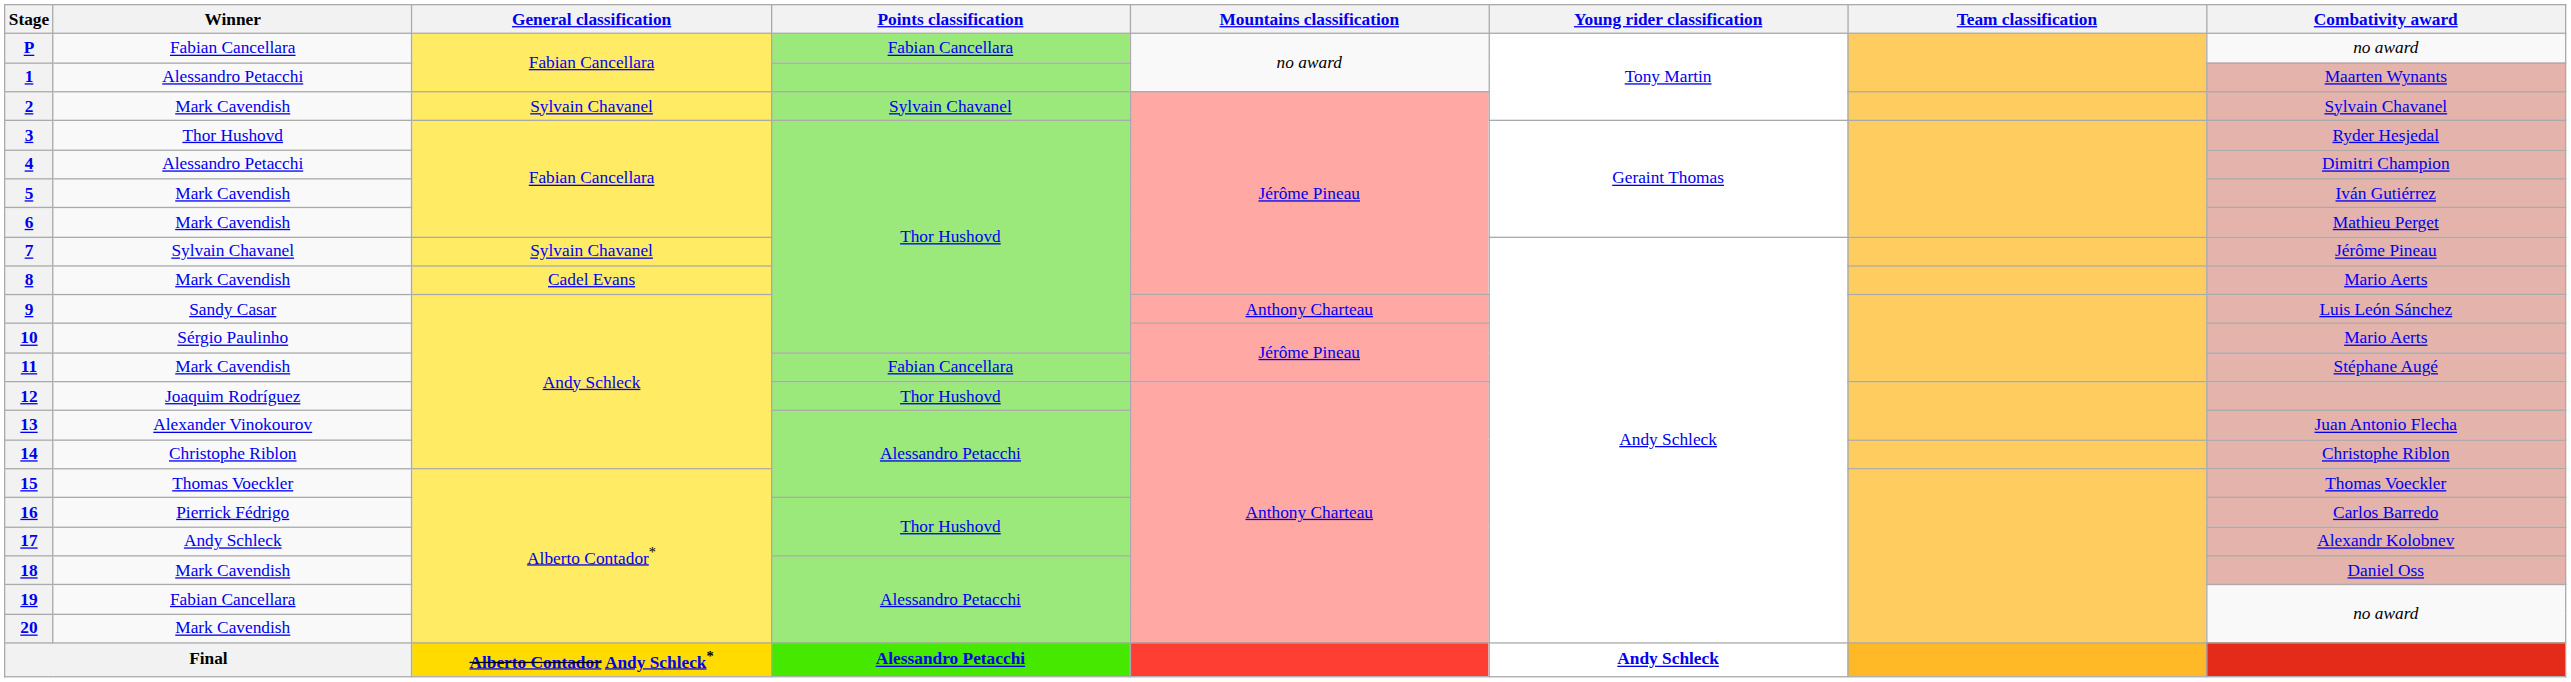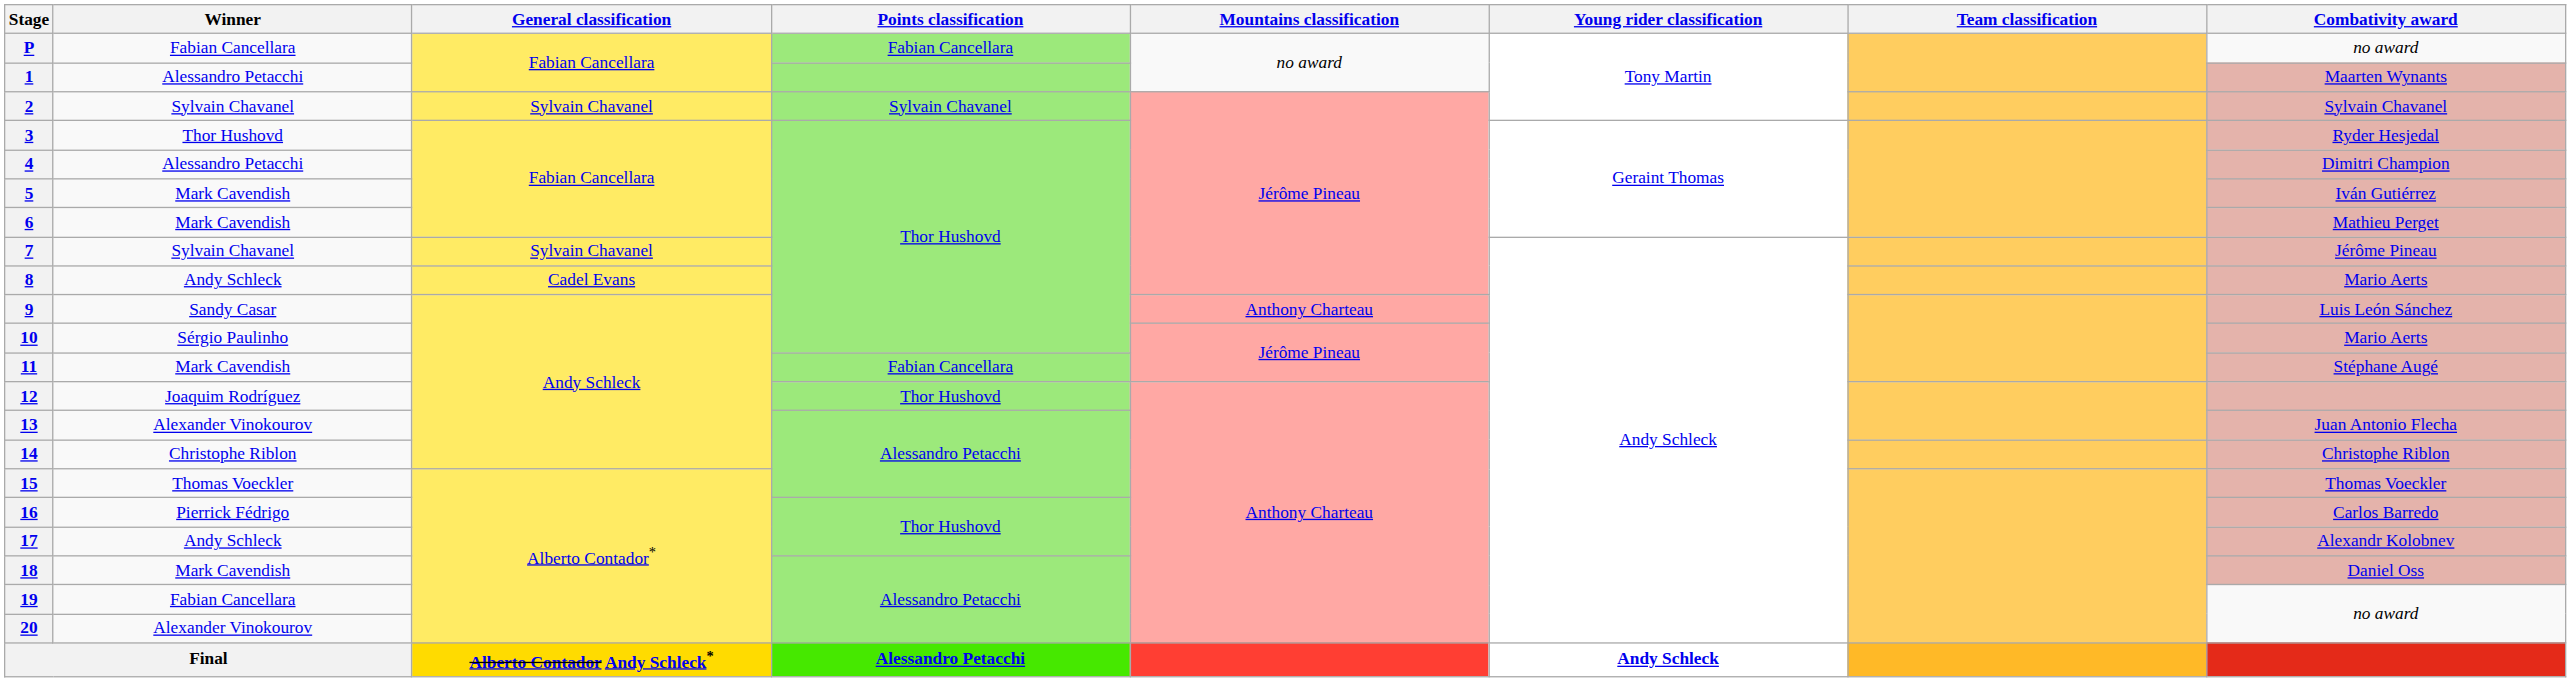 <table class="wikitable" style="text-align:center; font-size:smaller; clear:both;">
 <tr>
 <th scope="col" style="width:1%;">Stage</th>
 <th scope="col" style="width:14%;">Winner</th>
 <th scope="col" style="width:14%;"><a href='#'>General classification</a><br></th>
 <th scope="col" style="width:14%;"><a href='#'>Points classification</a><br></th>
 <th scope="col" style="width:14%;"><a href='#'>Mountains classification</a><br></th>
 <th scope="col" style="width:14%;"><a href='#'>Young rider classification</a><br></th>
 <th scope="col" style="width:14%;"><a href='#'>Team classification</a><br></th>
 <th scope="col" style="width:14%;"><a href='#'>Combativity award</a><br></th>
 </tr>
 <tr>
 <th scope="row"><a href='#'>P</a></th>
 <td><a href='#'>Fabian Cancellara</a></td>
 <td style="background:#FFEB64;" rowspan="2"><a href='#'>Fabian Cancellara</a></td>
 <td style="background:#9CE97B;"><a href='#'>Fabian Cancellara</a></td>
 <td rowspan="2"><em>no award</em></td>
 <td style="background:white;" rowspan="3"><a href='#'>Tony Martin</a></td>
 <td style="background:#FFCD5F;" rowspan="2"></td>
 <td><em>no award</em></td>
 </tr>
 <tr>
 <th scope="row"><a href='#'>1</a></th>
 <td><a href='#'>Alessandro Petacchi</a></td>
 <td style="background:#9CE97B;"></td>
 <td style="background:#E4B3AB;"><a href='#'>Maarten Wynants</a></td>
 </tr>
 <tr>
 <th scope="row"><a href='#'>2</a></th>
-<td><a href='#'>Mark Cavendish</a></td>
+<td><a href='#'>Sylvain Chavanel</a></td>
 <td style="background:#FFEB64;"><a href='#'>Sylvain Chavanel</a></td>
 <td style="background:#9CE97B;"><a href='#'>Sylvain Chavanel</a></td>
 <td style="background:#FFA8A4;" rowspan="7"><a href='#'>Jérôme Pineau</a></td>
 <td style="background:#FFCD5F;"></td>
 <td style="background:#E4B3AB;"><a href='#'>Sylvain Chavanel</a></td>
 </tr>
 <tr>
 <th scope="row"><a href='#'>3</a></th>
 <td><a href='#'>Thor Hushovd</a></td>
 <td style="background:#FFEB64;" rowspan="4"><a href='#'>Fabian Cancellara</a></td>
 <td style="background:#9CE97B;" rowspan="8"><a href='#'>Thor Hushovd</a></td>
 <td style="background:white;" rowspan="4"><a href='#'>Geraint Thomas</a></td>
 <td style="background:#FFCD5F;" rowspan="4"></td>
 <td style="background:#E4B3AB;"><a href='#'>Ryder Hesjedal</a></td>
 </tr>
 <tr>
 <th scope="row"><a href='#'>4</a></th>
 <td><a href='#'>Alessandro Petacchi</a></td>
 <td style="background:#E4B3AB;"><a href='#'>Dimitri Champion</a></td>
 </tr>
 <tr>
 <th scope="row"><a href='#'>5</a></th>
 <td><a href='#'>Mark Cavendish</a></td>
 <td style="background:#E4B3AB;"><a href='#'>Iván Gutiérrez</a></td>
 </tr>
 <tr>
 <th scope="row"><a href='#'>6</a></th>
 <td><a href='#'>Mark Cavendish</a></td>
 <td style="background:#E4B3AB;"><a href='#'>Mathieu Perget</a></td>
 </tr>
 <tr>
 <th scope="row"><a href='#'>7</a></th>
 <td><a href='#'>Sylvain Chavanel</a></td>
 <td style="background:#FFEB64;"><a href='#'>Sylvain Chavanel</a></td>
 <td style="background:white;" rowspan="14"><a href='#'>Andy Schleck</a></td>
 <td style="background:#FFCD5F;"></td>
 <td style="background:#E4B3AB;"><a href='#'>Jérôme Pineau</a></td>
 </tr>
 <tr>
 <th scope="row"><a href='#'>8</a></th>
-<td><a href='#'>Mark Cavendish</a></td>
+<td><a href='#'>Andy Schleck</a></td>
 <td style="background:#FFEB64;"><a href='#'>Cadel Evans</a></td>
 <td style="background:#FFCD5F;"></td>
 <td style="background:#E4B3AB;"><a href='#'>Mario Aerts</a></td>
 </tr>
 <tr>
 <th scope="row"><a href='#'>9</a></th>
 <td><a href='#'>Sandy Casar</a></td>
 <td style="background:#FFEB64;" rowspan="6"><a href='#'>Andy Schleck</a></td>
 <td style="background:#FFA8A4;"><a href='#'>Anthony Charteau</a></td>
 <td style="background:#FFCD5F;" rowspan="3"></td>
 <td style="background:#E4B3AB;"><a href='#'>Luis León Sánchez</a></td>
 </tr>
 <tr>
 <th scope="row"><a href='#'>10</a></th>
 <td><a href='#'>Sérgio Paulinho</a></td>
 <td style="background:#FFA8A4;" rowspan="2"><a href='#'>Jérôme Pineau</a></td>
 <td style="background:#E4B3AB;"><a href='#'>Mario Aerts</a></td>
 </tr>
 <tr>
 <th scope="row"><a href='#'>11</a></th>
 <td><a href='#'>Mark Cavendish</a></td>
 <td style="background:#9CE97B;"><a href='#'>Fabian Cancellara</a></td>
 <td style="background:#E4B3AB;"><a href='#'>Stéphane Augé</a></td>
 </tr>
 <tr>
 <th scope="row"><a href='#'>12</a></th>
 <td><a href='#'>Joaquim Rodríguez</a></td>
 <td style="background:#9CE97B;"><a href='#'>Thor Hushovd</a></td>
 <td style="background:#FFA8A4;" rowspan="9"><a href='#'>Anthony Charteau</a></td>
 <td style="background:#FFCD5F;" rowspan="2"></td>
 <td style="background:#E4B3AB;"></td>
 </tr>
 <tr>
 <th scope="row"><a href='#'>13</a></th>
 <td><a href='#'>Alexander Vinokourov</a></td>
 <td style="background:#9CE97B;" rowspan="3"><a href='#'>Alessandro Petacchi</a></td>
 <td style="background:#E4B3AB;"><a href='#'>Juan Antonio Flecha</a></td>
 </tr>
 <tr>
 <th scope="row"><a href='#'>14</a></th>
 <td><a href='#'>Christophe Riblon</a></td>
 <td style="background:#FFCD5F;"></td>
 <td style="background:#E4B3AB;"><a href='#'>Christophe Riblon</a></td>
 </tr>
 <tr>
 <th scope="row"><a href='#'>15</a></th>
 <td><a href='#'>Thomas Voeckler</a></td>
 <td style="background:#FFEB64;" rowspan="6"><a href='#'>Alberto Contador</a><sup>*</sup></td>
 <td style="background:#FFCD5F;" rowspan="6"></td>
 <td style="background:#E4B3AB;"><a href='#'>Thomas Voeckler</a></td>
 </tr>
 <tr>
 <th scope="row"><a href='#'>16</a></th>
 <td><a href='#'>Pierrick Fédrigo</a></td>
 <td style="background:#9CE97B;" rowspan="2"><a href='#'>Thor Hushovd</a></td>
 <td style="background:#E4B3AB;"><a href='#'>Carlos Barredo</a></td>
 </tr>
 <tr>
 <th scope="row"><a href='#'>17</a></th>
 <td><a href='#'>Andy Schleck</a></td>
 <td style="background:#E4B3AB;"><a href='#'>Alexandr Kolobnev</a></td>
 </tr>
 <tr>
 <th scope="row"><a href='#'>18</a></th>
 <td><a href='#'>Mark Cavendish</a></td>
 <td style="background:#9CE97B;" rowspan="3"><a href='#'>Alessandro Petacchi</a></td>
 <td style="background:#E4B3AB;"><a href='#'>Daniel Oss</a></td>
 </tr>
 <tr>
 <th scope="row"><a href='#'>19</a></th>
 <td><a href='#'>Fabian Cancellara</a></td>
 <td rowspan="2"><em>no award</em></td>
 </tr>
 <tr>
 <th scope="row"><a href='#'>20</a></th>
-<td><a href='#'>Mark Cavendish</a></td>
+<td><a href='#'>Alexander Vinokourov</a></td>
 </tr>
 <tr>
 <th colspan="2">Final</th>
 <th style="background:#FFDB00;"><s><a href='#'>Alberto Contador</a></s> <a href='#'>Andy Schleck</a><sup>*</sup></th>
 <th style="background:#46E800;"><a href='#'>Alessandro Petacchi</a></th>
 <th style="background:#FF3E33;"></th>
 <th style="background:white;"><a href='#'>Andy Schleck</a></th>
 <th style="background:#FFB927;"></th>
 <th style="background:#E42A19;"></th>
 </tr>
 </table>
